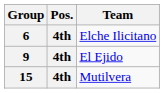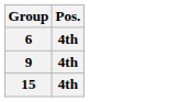 <table class="wikitable">
 <tr>
 <th>Group</th>
 <th>Pos.</th>
-<th>Team</th>
 </tr>
 <tr>
 <th>6</th>
 <th>4th</th>
-<td><a href='#'>Elche Ilicitano</a></td>
 </tr>
 <tr>
 <th>9</th>
 <th>4th</th>
-<td><a href='#'>El Ejido</a></td>
 </tr>
 <tr>
 <th>15</th>
 <th>4th</th>
-<td><a href='#'>Mutilvera</a></td>
 </tr>
 </table>
